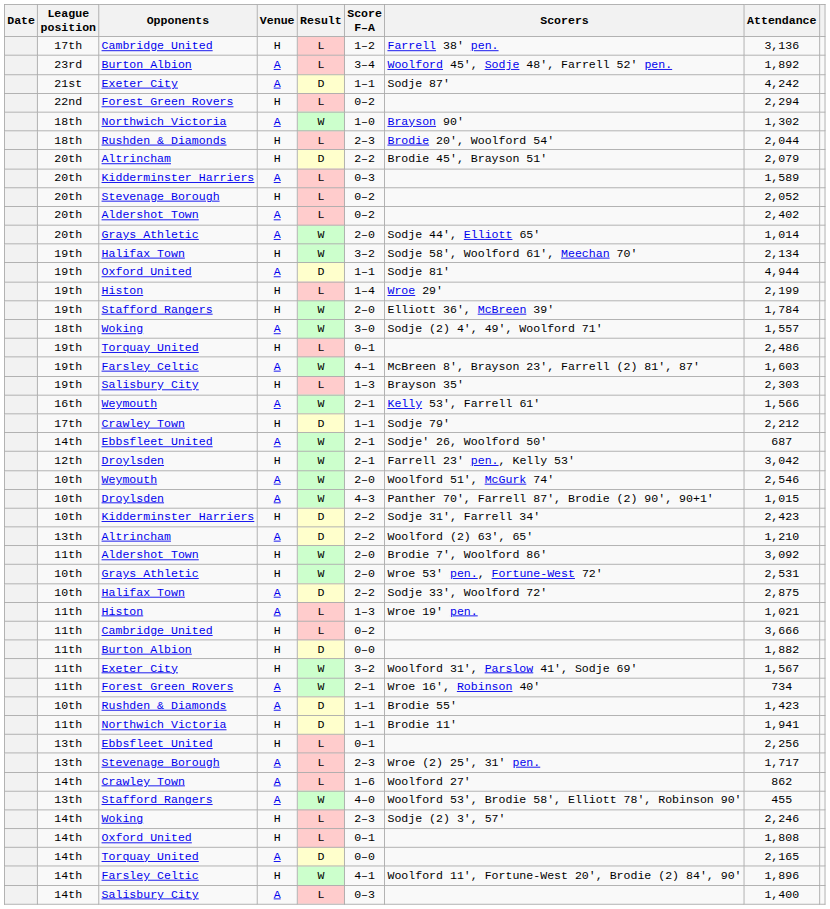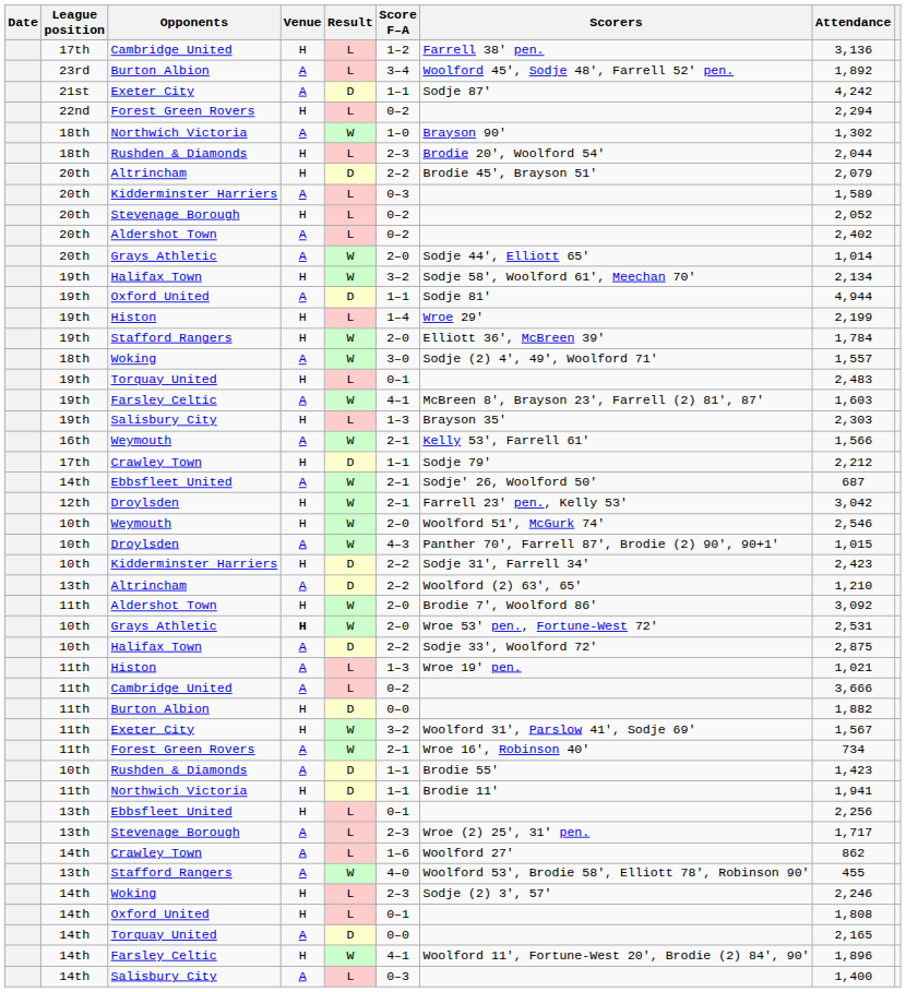 <table class="wikitable plainrowheaders sortable" style="text-align:center">
 <tr>
 <th scope=col>Date</th>
 <th scope=col>League<br>position</th>
 <th scope=col>Opponents</th>
 <th scope=col>Venue</th>
 <th scope=col>Result</th>
 <th scope=col>Score<br>F–A</th>
 <th scope=col class=unsortable>Scorers</th>
 <th scope=col>Attendance</th>
 <th scope=col class=unsortable></th>
 </tr>
 <tr>
 <th scope=row></th>
 <td>17th</td>
 <td align=left><a href='#'>Cambridge United</a></td>
 <td>H</td>
 <td style="background-color:#FFCCCC">L</td>
 <td>1–2</td>
 <td align=left><a href='#'>Farrell</a> 38' <a href='#'>pen.</a></td>
 <td>3,136</td>
 <td></td>
 </tr>
 <tr>
 <th scope=row></th>
 <td>23rd</td>
 <td align=left><a href='#'>Burton Albion</a></td>
 <td><a href='#'>A</a></td>
 <td style="background-color:#FFCCCC">L</td>
 <td>3–4</td>
 <td align=left><a href='#'>Woolford</a> 45', <a href='#'>Sodje</a> 48', Farrell 52' <a href='#'>pen.</a></td>
 <td>1,892</td>
 <td></td>
 </tr>
 <tr>
 <th scope=row></th>
 <td>21st</td>
 <td align=left><a href='#'>Exeter City</a></td>
 <td><a href='#'>A</a></td>
 <td style="background-color:#FFFFCC">D</td>
 <td>1–1</td>
 <td align=left>Sodje 87'</td>
 <td>4,242</td>
 <td></td>
 </tr>
 <tr>
 <th scope=row></th>
 <td>22nd</td>
 <td align=left><a href='#'>Forest Green Rovers</a></td>
 <td>H</td>
 <td style="background-color:#FFCCCC">L</td>
 <td>0–2</td>
 <td align=left></td>
 <td>2,294</td>
 <td></td>
 </tr>
 <tr>
 <th scope=row></th>
 <td>18th</td>
 <td align=left><a href='#'>Northwich Victoria</a></td>
 <td><a href='#'>A</a></td>
 <td style="background-color:#CCFFCC">W</td>
 <td>1–0</td>
 <td align=left><a href='#'>Brayson</a> 90'</td>
 <td>1,302</td>
 <td></td>
 </tr>
 <tr>
 <th scope=row></th>
 <td>18th</td>
 <td align=left><a href='#'>Rushden & Diamonds</a></td>
 <td>H</td>
 <td style="background-color:#FFCCCC">L</td>
 <td>2–3</td>
 <td align=left><a href='#'>Brodie</a> 20', Woolford 54'</td>
 <td>2,044</td>
 <td></td>
 </tr>
 <tr>
 <th scope=row></th>
 <td>20th</td>
 <td align=left><a href='#'>Altrincham</a></td>
 <td>H</td>
 <td style="background-color:#FFFFCC">D</td>
 <td>2–2</td>
 <td align=left>Brodie 45', Brayson 51'</td>
 <td>2,079</td>
 <td></td>
 </tr>
 <tr>
 <th scope=row></th>
 <td>20th</td>
 <td align=left><a href='#'>Kidderminster Harriers</a></td>
 <td><a href='#'>A</a></td>
 <td style="background-color:#FFCCCC">L</td>
 <td>0–3</td>
 <td align=left></td>
 <td>1,589</td>
 <td></td>
 </tr>
 <tr>
 <th scope=row></th>
 <td>20th</td>
 <td align=left><a href='#'>Stevenage Borough</a></td>
 <td>H</td>
 <td style="background-color:#FFCCCC">L</td>
 <td>0–2</td>
 <td align=left></td>
 <td>2,052</td>
 <td></td>
 </tr>
 <tr>
 <th scope=row></th>
 <td>20th</td>
 <td align=left><a href='#'>Aldershot Town</a></td>
 <td><a href='#'>A</a></td>
 <td style="background-color:#FFCCCC">L</td>
 <td>0–2</td>
 <td align=left></td>
 <td>2,402</td>
 <td></td>
 </tr>
 <tr>
 <th scope=row></th>
 <td>20th</td>
 <td align=left><a href='#'>Grays Athletic</a></td>
 <td><a href='#'>A</a></td>
 <td style="background-color:#CCFFCC">W</td>
 <td>2–0</td>
 <td align=left>Sodje 44', <a href='#'>Elliott</a> 65'</td>
 <td>1,014</td>
 <td></td>
 </tr>
 <tr>
 <th scope=row></th>
 <td>19th</td>
 <td align=left><a href='#'>Halifax Town</a></td>
 <td>H</td>
 <td style="background-color:#CCFFCC">W</td>
 <td>3–2</td>
 <td align=left>Sodje 58', Woolford 61', <a href='#'>Meechan</a> 70'</td>
 <td>2,134</td>
 <td></td>
 </tr>
 <tr>
 <th scope=row></th>
 <td>19th</td>
 <td align=left><a href='#'>Oxford United</a></td>
 <td><a href='#'>A</a></td>
 <td style="background-color:#FFFFCC">D</td>
 <td>1–1</td>
 <td align=left>Sodje 81'</td>
 <td>4,944</td>
 <td></td>
 </tr>
 <tr>
 <th scope=row></th>
 <td>19th</td>
 <td align=left><a href='#'>Histon</a></td>
 <td>H</td>
 <td style="background-color:#FFCCCC">L</td>
 <td>1–4</td>
 <td align=left><a href='#'>Wroe</a> 29'</td>
 <td>2,199</td>
 <td></td>
 </tr>
 <tr>
 <th scope=row></th>
 <td>19th</td>
 <td align=left><a href='#'>Stafford Rangers</a></td>
 <td>H</td>
 <td style="background-color:#CCFFCC">W</td>
 <td>2–0</td>
 <td align=left>Elliott 36', <a href='#'>McBreen</a> 39'</td>
 <td>1,784</td>
 <td></td>
 </tr>
 <tr>
 <th scope=row></th>
 <td>18th</td>
 <td align=left><a href='#'>Woking</a></td>
 <td><a href='#'>A</a></td>
 <td style="background-color:#CCFFCC">W</td>
 <td>3–0</td>
 <td align=left>Sodje (2) 4', 49', Woolford 71'</td>
 <td>1,557</td>
 <td></td>
 </tr>
 <tr>
 <th scope=row></th>
 <td>19th</td>
 <td align=left><a href='#'>Torquay United</a></td>
 <td>H</td>
 <td style="background-color:#FFCCCC">L</td>
 <td>0–1</td>
 <td align=left></td>
-<td>2,486</td>
+<td>2,483</td>
 <td></td>
 </tr>
 <tr>
 <th scope=row></th>
 <td>19th</td>
 <td align=left><a href='#'>Farsley Celtic</a></td>
 <td><a href='#'>A</a></td>
 <td style="background-color:#CCFFCC">W</td>
 <td>4–1</td>
 <td align=left>McBreen 8', Brayson 23', Farrell (2) 81', 87'</td>
 <td>1,603</td>
 <td></td>
 </tr>
 <tr>
 <th scope=row></th>
 <td>19th</td>
 <td align=left><a href='#'>Salisbury City</a></td>
 <td>H</td>
 <td style="background-color:#FFCCCC">L</td>
 <td>1–3</td>
 <td align=left>Brayson 35'</td>
 <td>2,303</td>
 <td></td>
 </tr>
 <tr>
 <th scope=row></th>
 <td>16th</td>
 <td align=left><a href='#'>Weymouth</a></td>
 <td><a href='#'>A</a></td>
 <td style="background-color:#CCFFCC">W</td>
 <td>2–1</td>
 <td align=left><a href='#'>Kelly</a> 53', Farrell 61'</td>
 <td>1,566</td>
 <td></td>
 </tr>
 <tr>
 <th scope=row></th>
 <td>17th</td>
 <td align=left><a href='#'>Crawley Town</a></td>
 <td>H</td>
 <td style="background-color:#FFFFCC">D</td>
 <td>1–1</td>
 <td align=left>Sodje 79'</td>
 <td>2,212</td>
 <td></td>
 </tr>
 <tr>
 <th scope=row></th>
 <td>14th</td>
 <td align=left><a href='#'>Ebbsfleet United</a></td>
 <td><a href='#'>A</a></td>
 <td style="background-color:#CCFFCC">W</td>
 <td>2–1</td>
 <td align=left>Sodje' 26, Woolford 50'</td>
 <td>687</td>
 <td></td>
 </tr>
 <tr>
 <th scope=row></th>
 <td>12th</td>
 <td align=left><a href='#'>Droylsden</a></td>
 <td>H</td>
 <td style="background-color:#CCFFCC">W</td>
 <td>2–1</td>
 <td align=left>Farrell 23' <a href='#'>pen.</a>, Kelly 53'</td>
 <td>3,042</td>
 <td></td>
 </tr>
 <tr>
 <th scope=row></th>
 <td>10th</td>
 <td align=left><a href='#'>Weymouth</a></td>
-<td><a href='#'>A</a></td>
+<td>H</td>
 <td style="background-color:#CCFFCC">W</td>
 <td>2–0</td>
 <td align=left>Woolford 51', <a href='#'>McGurk</a> 74'</td>
 <td>2,546</td>
 <td></td>
 </tr>
 <tr>
 <th scope=row></th>
 <td>10th</td>
 <td align=left><a href='#'>Droylsden</a></td>
 <td><a href='#'>A</a></td>
 <td style="background-color:#CCFFCC">W</td>
 <td>4–3</td>
 <td align=left>Panther 70', Farrell 87', Brodie (2) 90', 90+1'</td>
 <td>1,015</td>
 <td></td>
 </tr>
 <tr>
 <th scope=row></th>
 <td>10th</td>
 <td align=left><a href='#'>Kidderminster Harriers</a></td>
 <td>H</td>
 <td style="background-color:#FFFFCC">D</td>
 <td>2–2</td>
 <td align=left>Sodje 31', Farrell 34'</td>
 <td>2,423</td>
 <td></td>
 </tr>
 <tr>
 <th scope=row></th>
 <td>13th</td>
 <td align=left><a href='#'>Altrincham</a></td>
 <td><a href='#'>A</a></td>
 <td style="background-color:#FFFFCC">D</td>
 <td>2–2</td>
 <td align=left>Woolford (2) 63', 65'</td>
 <td>1,210</td>
 <td></td>
 </tr>
 <tr>
 <th scope=row></th>
 <td>11th</td>
 <td align=left><a href='#'>Aldershot Town</a></td>
 <td>H</td>
 <td style="background-color:#CCFFCC">W</td>
 <td>2–0</td>
 <td align=left>Brodie 7', Woolford 86'</td>
 <td>3,092</td>
 <td></td>
 </tr>
 <tr>
 <th scope=row></th>
 <td>10th</td>
 <td align=left><a href='#'>Grays Athletic</a></td>
-<td>H</td>
+<td><strong>H</strong></td>
 <td style="background-color:#CCFFCC">W</td>
 <td>2–0</td>
 <td align=left>Wroe 53' <a href='#'>pen.</a>, <a href='#'>Fortune-West</a> 72'</td>
 <td>2,531</td>
 <td></td>
 </tr>
 <tr>
 <th scope=row></th>
 <td>10th</td>
 <td align=left><a href='#'>Halifax Town</a></td>
 <td><a href='#'>A</a></td>
 <td style="background-color:#FFFFCC">D</td>
 <td>2–2</td>
 <td align=left>Sodje 33', Woolford 72'</td>
 <td>2,875</td>
 <td></td>
 </tr>
 <tr>
 <th scope=row></th>
 <td>11th</td>
 <td align=left><a href='#'>Histon</a></td>
 <td><a href='#'>A</a></td>
 <td style="background-color:#FFCCCC">L</td>
 <td>1–3</td>
 <td align=left>Wroe 19' <a href='#'>pen.</a></td>
 <td>1,021</td>
 <td></td>
 </tr>
 <tr>
 <th scope=row></th>
 <td>11th</td>
 <td align=left><a href='#'>Cambridge United</a></td>
-<td>H</td>
+<td><a href='#'>A</a></td>
 <td style="background-color:#FFCCCC">L</td>
 <td>0–2</td>
 <td align=left></td>
 <td>3,666</td>
 <td></td>
 </tr>
 <tr>
 <th scope=row></th>
 <td>11th</td>
 <td align=left><a href='#'>Burton Albion</a></td>
 <td>H</td>
 <td style="background-color:#FFFFCC">D</td>
 <td>0–0</td>
 <td align=left></td>
 <td>1,882</td>
 <td></td>
 </tr>
 <tr>
 <th scope=row></th>
 <td>11th</td>
 <td align=left><a href='#'>Exeter City</a></td>
 <td>H</td>
 <td style="background-color:#CCFFCC">W</td>
 <td>3–2</td>
 <td align=left>Woolford 31', <a href='#'>Parslow</a> 41', Sodje 69'</td>
 <td>1,567</td>
 <td></td>
 </tr>
 <tr>
 <th scope=row></th>
 <td>11th</td>
 <td align=left><a href='#'>Forest Green Rovers</a></td>
 <td><a href='#'>A</a></td>
 <td style="background-color:#CCFFCC">W</td>
 <td>2–1</td>
 <td align=left>Wroe 16', <a href='#'>Robinson</a> 40'</td>
 <td>734</td>
 <td></td>
 </tr>
 <tr>
 <th scope=row></th>
 <td>10th</td>
 <td align=left><a href='#'>Rushden & Diamonds</a></td>
 <td><a href='#'>A</a></td>
 <td style="background-color:#FFFFCC">D</td>
 <td>1–1</td>
 <td align=left>Brodie 55'</td>
 <td>1,423</td>
 <td></td>
 </tr>
 <tr>
 <th scope=row></th>
 <td>11th</td>
 <td align=left><a href='#'>Northwich Victoria</a></td>
 <td>H</td>
 <td style="background-color:#FFFFCC">D</td>
 <td>1–1</td>
 <td align=left>Brodie 11'</td>
 <td>1,941</td>
 <td></td>
 </tr>
 <tr>
 <th scope=row></th>
 <td>13th</td>
 <td align=left><a href='#'>Ebbsfleet United</a></td>
 <td>H</td>
 <td style="background-color:#FFCCCC">L</td>
 <td>0–1</td>
 <td align=left></td>
 <td>2,256</td>
 <td></td>
 </tr>
 <tr>
 <th scope=row></th>
 <td>13th</td>
 <td align=left><a href='#'>Stevenage Borough</a></td>
 <td><a href='#'>A</a></td>
 <td style="background-color:#FFCCCC">L</td>
 <td>2–3</td>
 <td align=left>Wroe (2) 25', 31' <a href='#'>pen.</a></td>
 <td>1,717</td>
 <td></td>
 </tr>
 <tr>
 <th scope=row></th>
 <td>14th</td>
 <td align=left><a href='#'>Crawley Town</a></td>
 <td><a href='#'>A</a></td>
 <td style="background-color:#FFCCCC">L</td>
 <td>1–6</td>
 <td align=left>Woolford 27'</td>
 <td>862</td>
 <td></td>
 </tr>
 <tr>
 <th scope=row></th>
 <td>13th</td>
 <td align=left><a href='#'>Stafford Rangers</a></td>
 <td><a href='#'>A</a></td>
 <td style="background-color:#CCFFCC">W</td>
 <td>4–0</td>
 <td align=left>Woolford 53', Brodie 58', Elliott 78', Robinson 90'</td>
 <td>455</td>
 <td></td>
 </tr>
 <tr>
 <th scope=row></th>
 <td>14th</td>
 <td align=left><a href='#'>Woking</a></td>
 <td>H</td>
 <td style="background-color:#FFCCCC">L</td>
 <td>2–3</td>
 <td align=left>Sodje (2) 3', 57'</td>
 <td>2,246</td>
 <td></td>
 </tr>
 <tr>
 <th scope=row></th>
 <td>14th</td>
 <td align=left><a href='#'>Oxford United</a></td>
 <td>H</td>
 <td style="background-color:#FFCCCC">L</td>
 <td>0–1</td>
 <td align=left></td>
 <td>1,808</td>
 <td></td>
 </tr>
 <tr>
 <th scope=row></th>
 <td>14th</td>
 <td align=left><a href='#'>Torquay United</a></td>
 <td><a href='#'>A</a></td>
 <td style="background-color:#FFFFCC">D</td>
 <td>0–0</td>
 <td align=left></td>
 <td>2,165</td>
 <td></td>
 </tr>
 <tr>
 <th scope=row></th>
 <td>14th</td>
 <td align=left><a href='#'>Farsley Celtic</a></td>
 <td>H</td>
 <td style="background-color:#CCFFCC">W</td>
 <td>4–1</td>
 <td align=left>Woolford 11', Fortune-West 20', Brodie (2) 84', 90'</td>
 <td>1,896</td>
 <td></td>
 </tr>
 <tr>
 <th scope=row></th>
 <td>14th</td>
 <td align=left><a href='#'>Salisbury City</a></td>
 <td><a href='#'>A</a></td>
 <td style="background-color:#FFCCCC">L</td>
 <td>0–3</td>
 <td align=left></td>
 <td>1,400</td>
 <td></td>
 </tr>
 </table>
